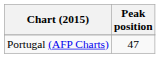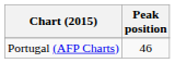 <table class="wikitable sortable plainrowheaders">
 <tr>
 <th>Chart (2015)</th>
 <th>Peak<br>position</th>
 </tr>
 <tr>
 </tr>
 <tr>
 </tr>
 <tr>
 </tr>
 <tr>
 <td>Portugal <a href='#'>(AFP Charts)</a></td>
-<td align="center">47</td>
+<td align="center">46</td>
 </tr>
 </table>
